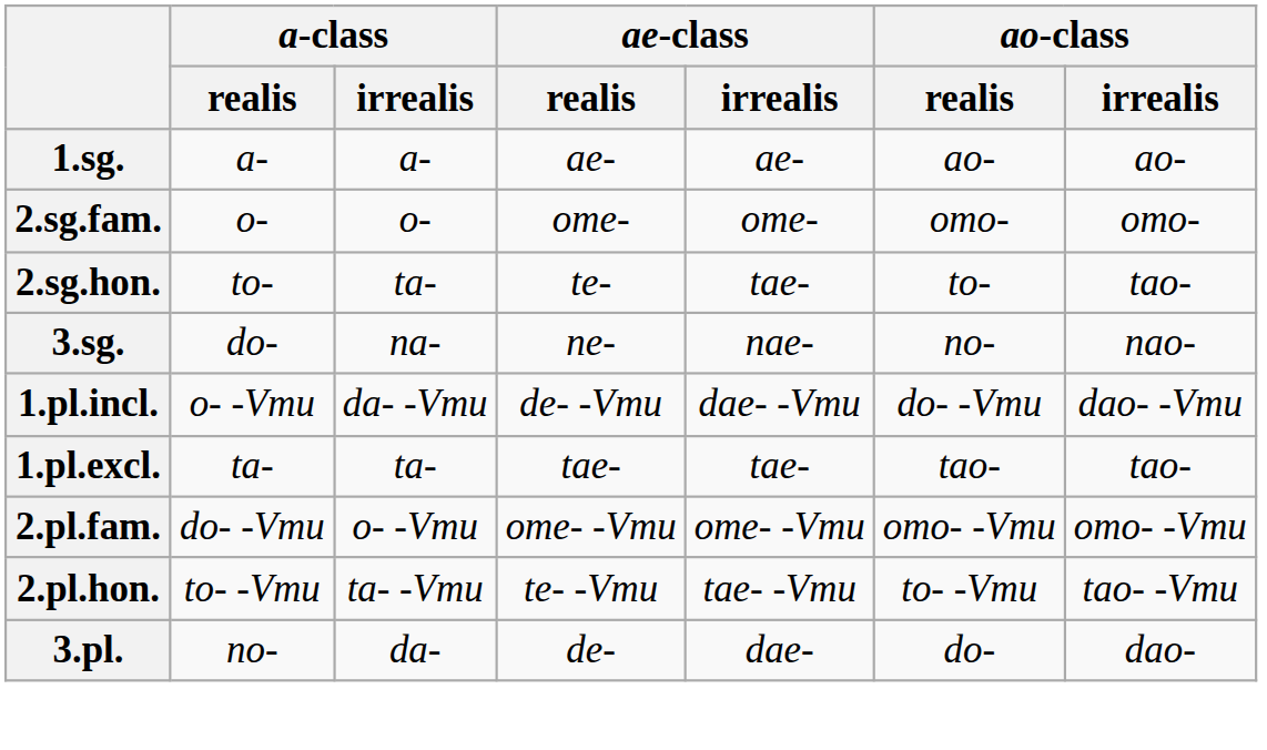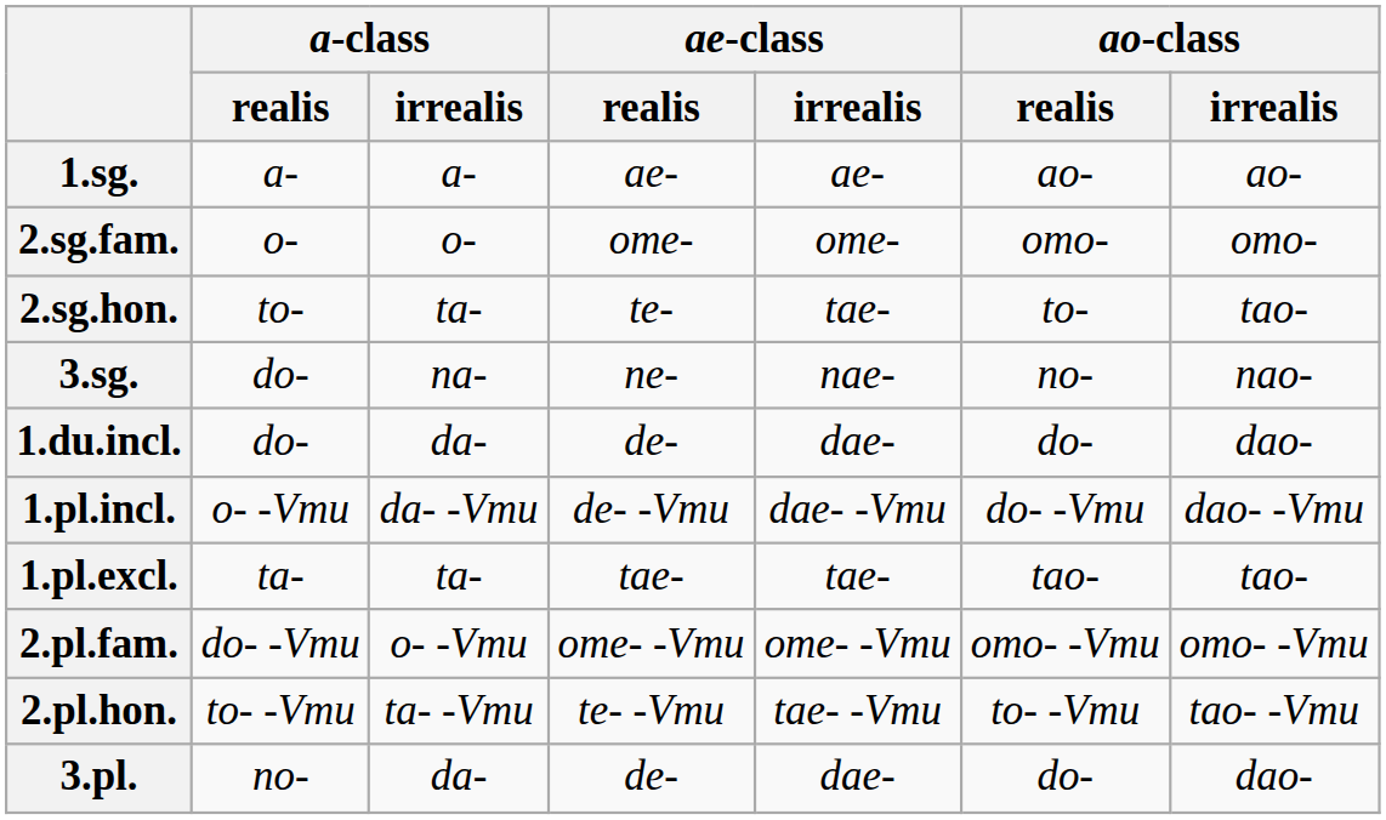 <table class="wikitable" style="text-align: center;">
 <tr>
 <th rowspan=2></th>
 <th colspan=2><em>a</em>-class</th>
 <th colspan=2><em>ae</em>-class</th>
 <th colspan=2><em>ao</em>-class</th>
 </tr>
 <tr>
 <th>realis</th>
 <th>irrealis</th>
 <th>realis</th>
 <th>irrealis</th>
 <th>realis</th>
 <th>irrealis</th>
 </tr>
 <tr>
 <th>1.sg.</th>
 <td><em>a-</em></td>
 <td><em>a-</em></td>
 <td><em>ae-</em></td>
 <td><em>ae-</em></td>
 <td><em>ao-</em></td>
 <td><em>ao-</em></td>
 </tr>
 <tr>
 <th>2.sg.fam.</th>
 <td><em>o-</em></td>
 <td><em>o-</em></td>
 <td><em>ome-</em></td>
 <td><em>ome-</em></td>
 <td><em>omo-</em></td>
 <td><em>omo-</em></td>
 </tr>
 <tr>
 <th>2.sg.hon.</th>
 <td><em>to-</em></td>
 <td><em>ta-</em></td>
 <td><em>te-</em></td>
 <td><em>tae-</em></td>
 <td><em>to-</em></td>
 <td><em>tao-</em></td>
 </tr>
 <tr>
 <th>3.sg.</th>
 <td><em>do-</em></td>
 <td><em>na-</em></td>
 <td><em>ne-</em></td>
 <td><em>nae-</em></td>
 <td><em>no-</em></td>
 <td><em>nao-</em></td>
 </tr>
 <tr>
+<th>1.du.incl.</th>
+<td><em>do-</em></td>
+<td><em>da-</em></td>
+<td><em>de-</em></td>
+<td><em>dae-</em></td>
+<td><em>do-</em></td>
+<td><em>dao-</em></td>
+</tr>
+<tr>
 <th>1.pl.incl.</th>
 <td><em>o- -Vmu</em></td>
 <td><em>da- -Vmu</em></td>
 <td><em>de- -Vmu</em></td>
 <td><em>dae- -Vmu</em></td>
 <td><em>do- -Vmu</em></td>
 <td><em>dao- -Vmu</em></td>
 </tr>
 <tr>
 <th>1.pl.excl.</th>
 <td><em>ta-</em></td>
 <td><em>ta-</em></td>
 <td><em>tae-</em></td>
 <td><em>tae-</em></td>
 <td><em>tao-</em></td>
 <td><em>tao-</em></td>
 </tr>
 <tr>
 <th>2.pl.fam.</th>
 <td><em>do- -Vmu</em></td>
 <td><em>o- -Vmu</em></td>
 <td><em>ome- -Vmu</em></td>
 <td><em>ome- -Vmu</em></td>
 <td><em>omo- -Vmu</em></td>
 <td><em>omo- -Vmu</em></td>
 </tr>
 <tr>
 <th>2.pl.hon.</th>
 <td><em>to- -Vmu</em></td>
 <td><em>ta- -Vmu</em></td>
 <td><em>te- -Vmu</em></td>
 <td><em>tae- -Vmu</em></td>
 <td><em>to- -Vmu</em></td>
 <td><em>tao- -Vmu</em></td>
 </tr>
 <tr>
 <th>3.pl.</th>
 <td><em>no-</em></td>
 <td><em>da-</em></td>
 <td><em>de-</em></td>
 <td><em>dae-</em></td>
 <td><em>do-</em></td>
 <td><em>dao-</em></td>
 </tr>
 </table>
